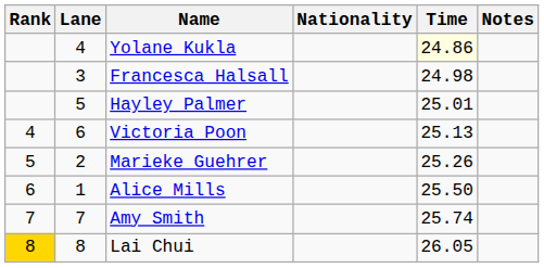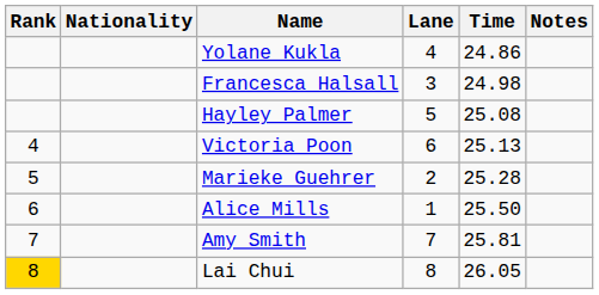 <table class="wikitable sortable" style="text-align:center">
 <tr>
 <th>Rank</th>
+<th>Nationality</th>
+<th>Name</th>
 <th>Lane</th>
-<th>Name</th>
-<th>Nationality</th>
 <th>Time</th>
 <th>Notes</th>
 </tr>
 <tr>
 <td></td>
+<td align=left></td>
+<td align=left><a href='#'>Yolane Kukla</a></td>
 <td>4</td>
-<td align=left><a href='#'>Yolane Kukla</a></td>
-<td align=left></td>
-<td style="background: lightyellow;">24.86</td>
+<td>24.86</td>
 <td></td>
 </tr>
 <tr>
 <td></td>
+<td align=left></td>
+<td align=left><a href='#'>Francesca Halsall</a></td>
 <td>3</td>
-<td align=left><a href='#'>Francesca Halsall</a></td>
-<td align=left></td>
 <td>24.98</td>
 <td></td>
 </tr>
 <tr>
 <td></td>
+<td align=left></td>
+<td align=left><a href='#'>Hayley Palmer</a></td>
 <td>5</td>
-<td align=left><a href='#'>Hayley Palmer</a></td>
-<td align=left></td>
-<td>25.01</td>
+<td>25.08</td>
 <td></td>
 </tr>
 <tr>
 <td>4</td>
+<td align=left></td>
+<td align=left><a href='#'>Victoria Poon</a></td>
 <td>6</td>
-<td align=left><a href='#'>Victoria Poon</a></td>
-<td align=left></td>
 <td>25.13</td>
 <td></td>
 </tr>
 <tr>
 <td>5</td>
+<td align=left></td>
+<td align=left><a href='#'>Marieke Guehrer</a></td>
 <td>2</td>
-<td align=left><a href='#'>Marieke Guehrer</a></td>
-<td align=left></td>
-<td>25.26</td>
+<td>25.28</td>
 <td></td>
 </tr>
 <tr>
 <td>6</td>
+<td align=left></td>
+<td align=left><a href='#'>Alice Mills</a></td>
 <td>1</td>
-<td align=left><a href='#'>Alice Mills</a></td>
-<td align=left></td>
 <td>25.50</td>
 <td></td>
 </tr>
 <tr>
 <td>7</td>
+<td align=left></td>
+<td align=left><a href='#'>Amy Smith</a></td>
 <td>7</td>
-<td align=left><a href='#'>Amy Smith</a></td>
-<td align=left></td>
-<td>25.74</td>
+<td>25.81</td>
 <td></td>
 </tr>
 <tr>
 <td style="background: gold;">8</td>
+<td align=left></td>
+<td align=left>Lai Chui</td>
 <td>8</td>
-<td align=left>Lai Chui</td>
-<td align=left></td>
 <td>26.05</td>
 <td></td>
 </tr>
 </table>
